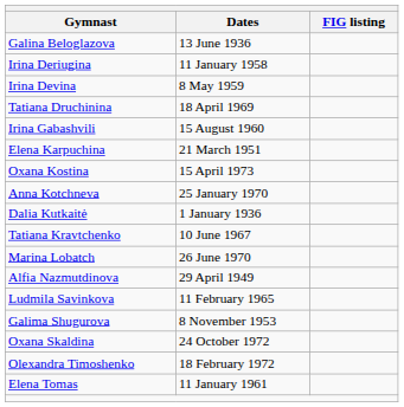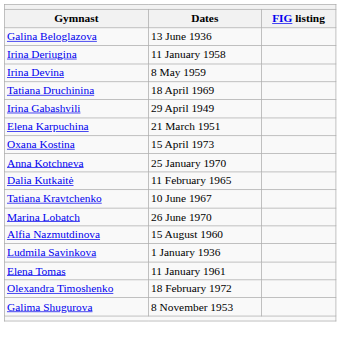 <table class="wikitable mw-collapsible mw-collapsed" width="75%">
 <tr>
 <th colspan="3"></th>
 </tr>
 <tr>
 <th>Gymnast</th>
 <th>Dates</th>
 <th><a href='#'>FIG</a> listing</th>
 </tr>
 <tr>
 <td><a href='#'>Galina Beloglazova</a></td>
 <td>13 June 1936</td>
 <td></td>
 </tr>
 <tr>
 <td><a href='#'>Irina Deriugina</a></td>
 <td>11 January 1958</td>
 <td></td>
 </tr>
 <tr>
 <td><a href='#'>Irina Devina</a></td>
 <td>8 May 1959</td>
 <td></td>
 </tr>
 <tr>
 <td><a href='#'>Tatiana Druchinina</a></td>
 <td>18 April 1969</td>
 <td></td>
 </tr>
 <tr>
 <td><a href='#'>Irina Gabashvili</a></td>
-<td>15 August 1960</td>
+<td>29 April 1949</td>
 <td></td>
 </tr>
 <tr>
 <td><a href='#'>Elena Karpuchina</a></td>
 <td>21 March 1951</td>
 <td></td>
 </tr>
 <tr>
 <td><a href='#'>Oxana Kostina</a></td>
 <td>15 April 1973</td>
 <td></td>
 </tr>
 <tr>
 <td><a href='#'>Anna Kotchneva</a></td>
 <td>25 January 1970</td>
 <td></td>
 </tr>
 <tr>
 <td><a href='#'>Dalia Kutkaitė</a></td>
-<td>1 January 1936</td>
+<td>11 February 1965</td>
 <td></td>
 </tr>
 <tr>
 <td><a href='#'>Tatiana Kravtchenko</a></td>
 <td>10 June 1967</td>
 <td></td>
 </tr>
 <tr>
 <td><a href='#'>Marina Lobatch</a></td>
 <td>26 June 1970</td>
 <td></td>
 </tr>
 <tr>
 <td><a href='#'>Alfia Nazmutdinova</a></td>
-<td>29 April 1949</td>
+<td>15 August 1960</td>
 <td></td>
 </tr>
 <tr>
 <td><a href='#'>Ludmila Savinkova</a></td>
-<td>11 February 1965</td>
+<td>1 January 1936</td>
+<td></td>
+</tr>
+<tr>
+<td><a href='#'>Elena Tomas</a></td>
+<td>11 January 1961</td>
+<td></td>
+</tr>
+<tr>
+<td><a href='#'>Olexandra Timoshenko</a></td>
+<td>18 February 1972</td>
 <td></td>
 </tr>
 <tr>
 <td><a href='#'>Galima Shugurova</a></td>
 <td>8 November 1953</td>
 <td></td>
 </tr>
 <tr>
-<td><a href='#'>Oxana Skaldina</a></td>
-<td>24 October 1972</td>
-<td></td>
-</tr>
-<tr>
-<td><a href='#'>Olexandra Timoshenko</a></td>
-<td>18 February 1972</td>
-<td></td>
-</tr>
-<tr>
-<td><a href='#'>Elena Tomas</a></td>
-<td>11 January 1961</td>
-<td></td>
-</tr>
-<tr>
 <td colspan="3"></td>
 </tr>
 </table>
